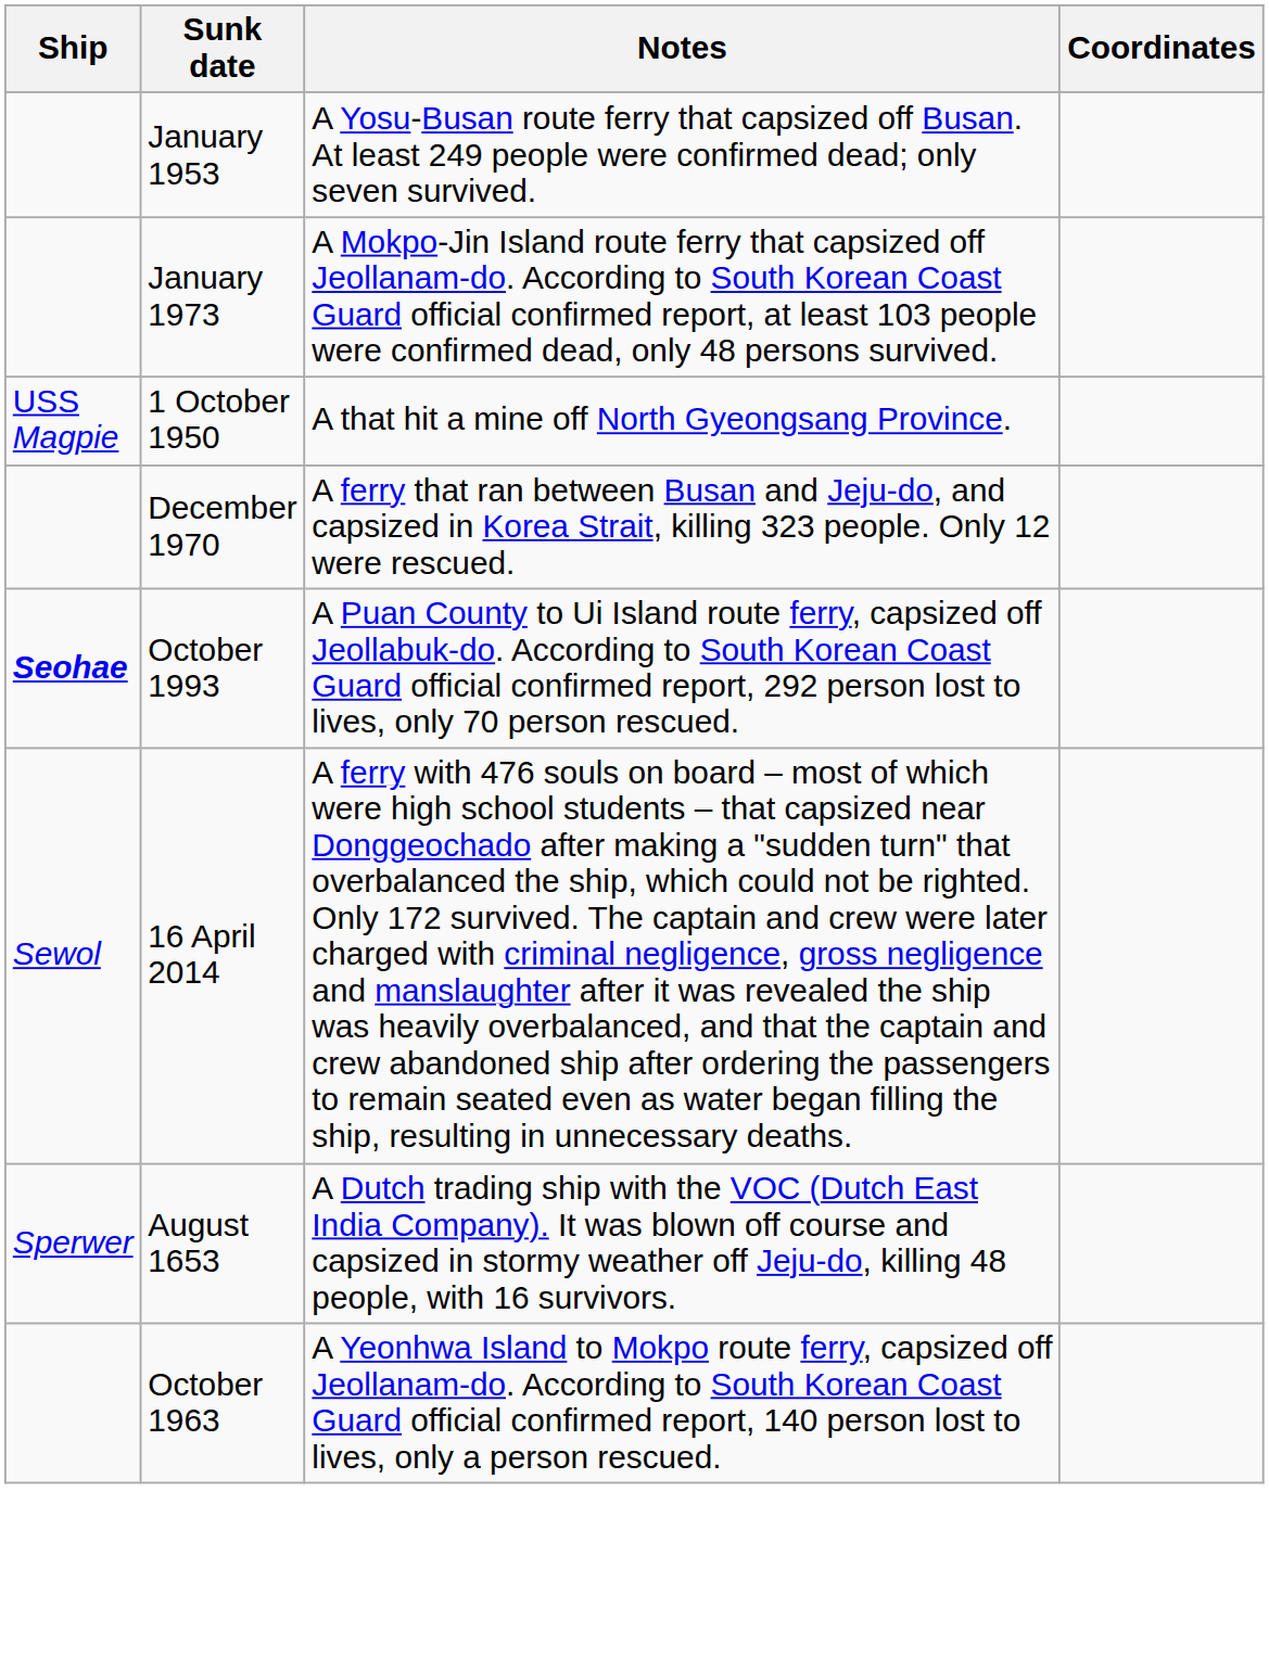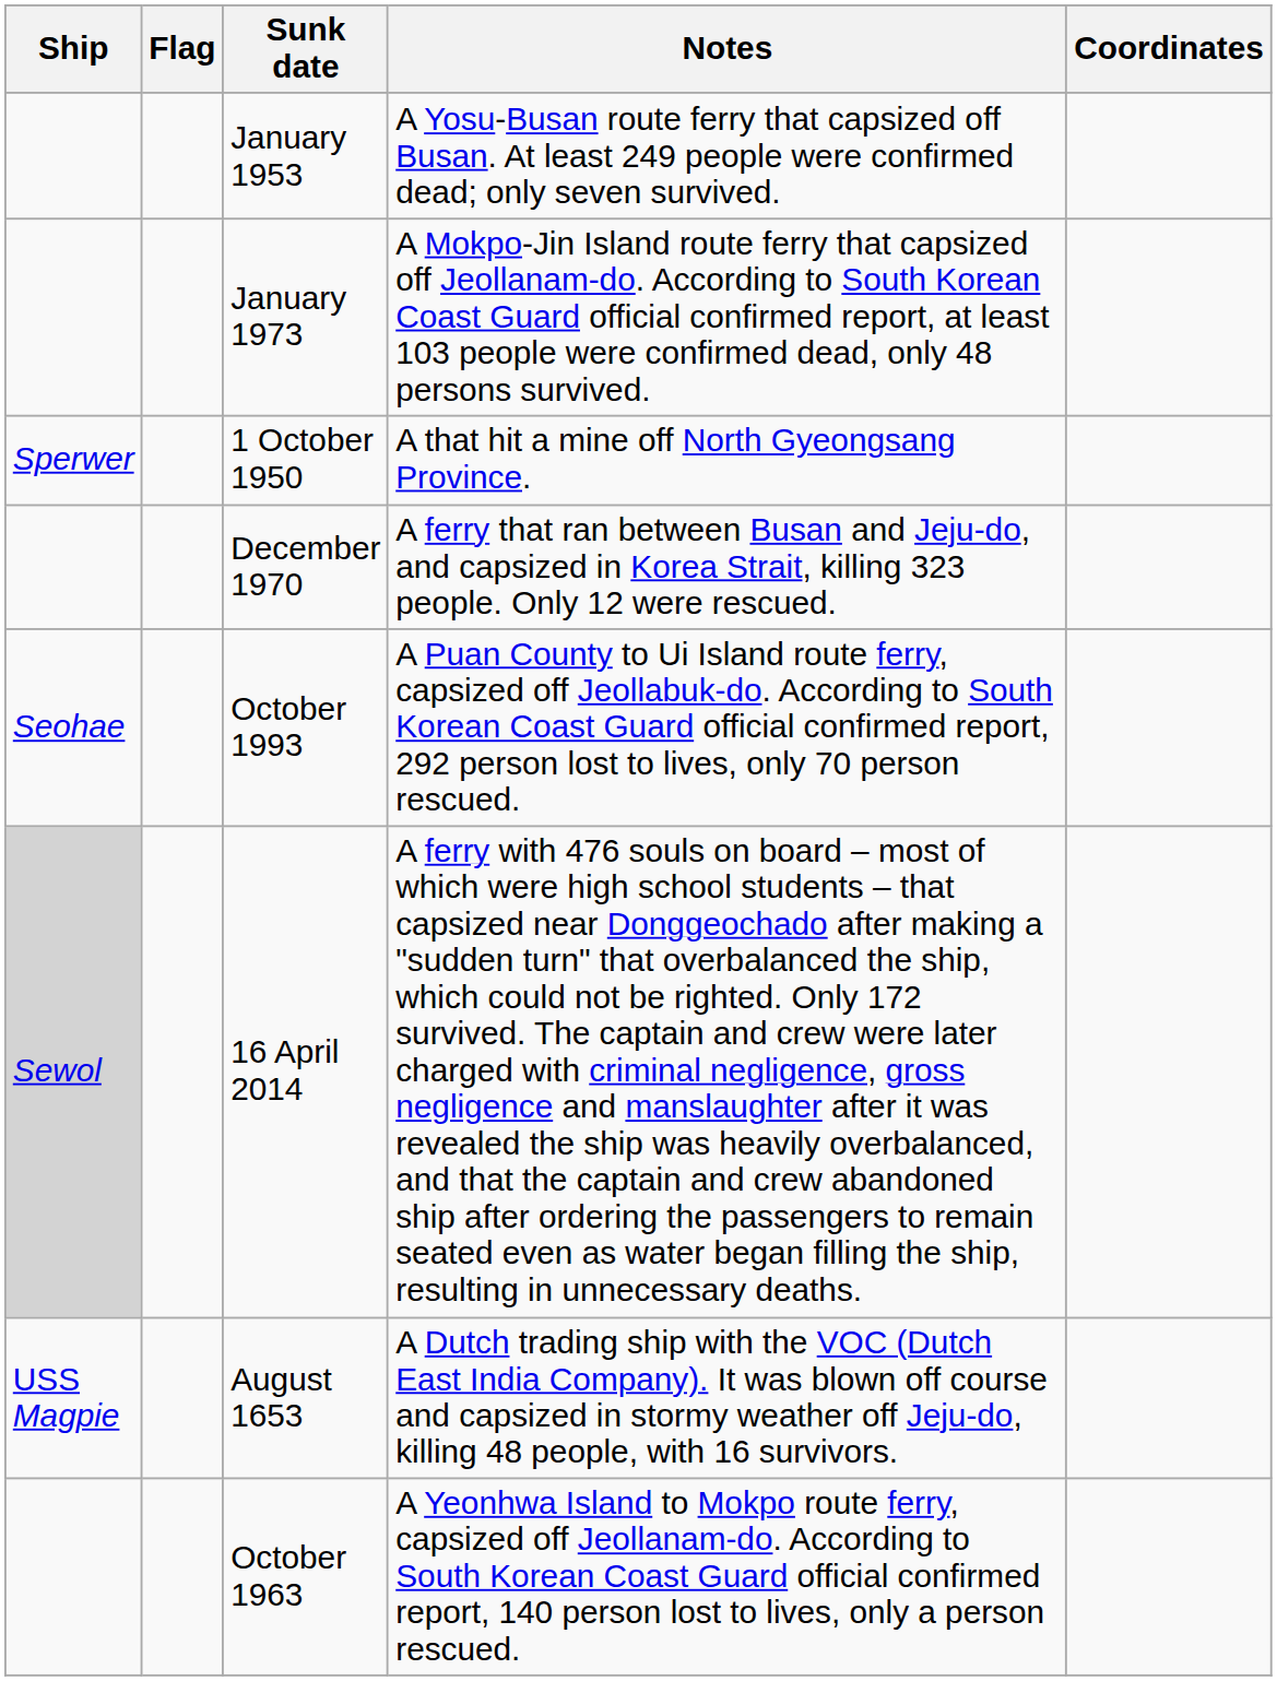 <table class=wikitable | style = "width:100%">
 <tr>
 <th style="width:10%">Ship</th>
+<th>Flag</th>
 <th style="width:10%">Sunk date</th>
 <th style="width:70%">Notes</th>
 <th style="width:10%">Coordinates</th>
 </tr>
 <tr>
+<td></td>
 <td></td>
 <td>January 1953</td>
 <td>A <a href='#'>Yosu</a>-<a href='#'>Busan</a> route ferry that capsized off <a href='#'>Busan</a>. At least 249 people were confirmed dead; only seven survived.</td>
 <td></td>
 </tr>
 <tr>
 <td></td>
+<td></td>
 <td>January 1973</td>
 <td>A <a href='#'>Mokpo</a>-Jin Island route ferry that capsized off <a href='#'>Jeollanam-do</a>. According to <a href='#'>South Korean Coast Guard</a> official confirmed report, at least 103 people were confirmed dead, only 48 persons survived.</td>
 <td></td>
 </tr>
 <tr>
-<td><a href='#'>USS <em>Magpie</em></a></td>
+<td><em><a href='#'>Sperwer</a></em></td>
+<td></td>
 <td>1 October 1950</td>
 <td>A  that hit a mine off <a href='#'>North Gyeongsang Province</a>.</td>
 <td></td>
 </tr>
 <tr>
 <td></td>
+<td></td>
 <td>December 1970</td>
 <td>A <a href='#'>ferry</a> that ran between <a href='#'>Busan</a> and <a href='#'>Jeju-do</a>, and capsized in <a href='#'>Korea Strait</a>, killing 323 people. Only 12 were rescued.</td>
 <td></td>
 </tr>
 <tr>
-<td><strong><em><a href='#'>Seohae</a></em></strong></td>
+<td><em><a href='#'>Seohae</a></em></td>
+<td></td>
 <td>October 1993</td>
 <td>A <a href='#'>Puan County</a> to Ui Island route <a href='#'>ferry</a>, capsized off <a href='#'>Jeollabuk-do</a>. According to <a href='#'>South Korean Coast Guard</a> official confirmed report, 292 person lost to lives, only 70 person rescued.</td>
 <td></td>
 </tr>
 <tr>
-<td><em><a href='#'>Sewol</a></em></td>
+<td style="background: lightgrey;"><em><a href='#'>Sewol</a></em></td>
+<td></td>
 <td>16 April 2014</td>
 <td>A <a href='#'>ferry</a> with 476 souls on board – most of which were high school students – that capsized near <a href='#'>Donggeochado</a> after making a "sudden turn" that overbalanced the ship, which could not be righted. Only 172 survived. The captain and crew were later charged with <a href='#'>criminal negligence</a>, <a href='#'>gross negligence</a> and <a href='#'>manslaughter</a> after it was revealed the ship was heavily overbalanced, and that the captain and crew abandoned ship after ordering the passengers to remain seated even as water began filling the ship, resulting in unnecessary deaths.</td>
 <td></td>
 </tr>
 <tr>
-<td><em><a href='#'>Sperwer</a></em></td>
+<td><a href='#'>USS <em>Magpie</em></a></td>
+<td></td>
 <td>August 1653</td>
 <td>A <a href='#'>Dutch</a> trading ship with the <a href='#'>VOC (Dutch East India Company).</a> It was blown off course and capsized in stormy weather off <a href='#'>Jeju-do</a>, killing 48 people, with 16 survivors.</td>
 <td></td>
 </tr>
 <tr>
 <td></td>
+<td></td>
 <td>October 1963</td>
 <td>A <a href='#'>Yeonhwa Island</a> to <a href='#'>Mokpo</a> route <a href='#'>ferry</a>, capsized off <a href='#'>Jeollanam-do</a>. According to <a href='#'>South Korean Coast Guard</a> official confirmed report, 140 person lost to lives, only a person rescued.</td>
 <td></td>
 </tr>
 </table>
